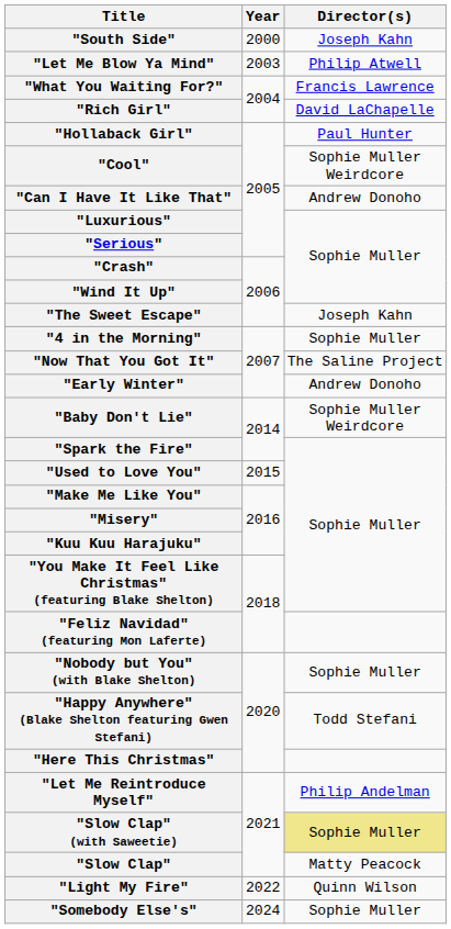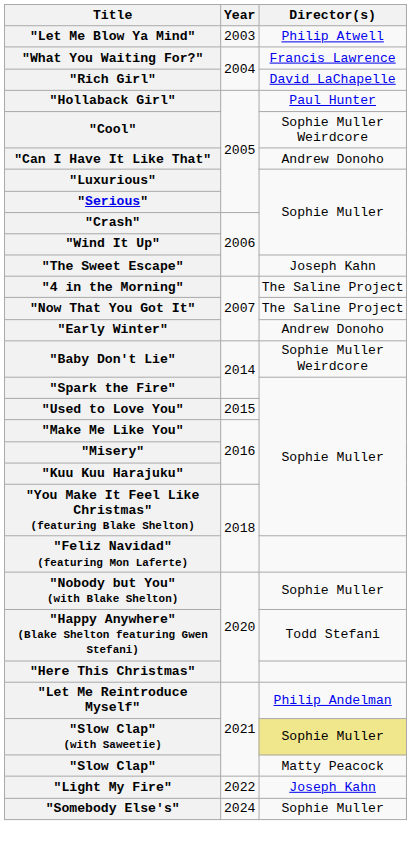 <table class="wikitable plainrowheaders" style="text-align:center;">
 <tr>
 <th scope="col" style="width:16em;">Title</th>
 <th scope="col">Year</th>
 <th scope="col">Director(s)</th>
-</tr>
-<tr>
-<th scope="row">"South Side"<br></th>
-<td>2000</td>
-<td><a href='#'>Joseph Kahn</a></td>
 </tr>
 <tr>
 <th scope="row">"Let Me Blow Ya Mind"<br></th>
 <td>2003</td>
 <td><a href='#'>Philip Atwell</a></td>
 </tr>
 <tr>
 <th scope="row">"What You Waiting For?"</th>
 <td rowspan="2">2004</td>
 <td><a href='#'>Francis Lawrence</a></td>
 </tr>
 <tr>
 <th scope="row">"Rich Girl"<br></th>
 <td><a href='#'>David LaChapelle</a></td>
 </tr>
 <tr>
 <th scope="row">"Hollaback Girl"</th>
 <td rowspan="5">2005</td>
 <td><a href='#'>Paul Hunter</a></td>
 </tr>
 <tr>
 <th scope="row">"Cool"</th>
 <td>Sophie Muller<br>Weirdcore</td>
 </tr>
 <tr>
 <th scope="row">"Can I Have It Like That"<br></th>
 <td rowspan="1">Andrew Donoho</td>
 </tr>
 <tr>
 <th scope="row">"Luxurious"<br></th>
 <td rowspan="4">Sophie Muller</td>
 </tr>
 <tr>
 <th scope="row">"<a href='#'>Serious</a>"</th>
 </tr>
 <tr>
 <th scope="row">"Crash"</th>
 <td rowspan="3">2006</td>
 </tr>
 <tr>
 <th scope="row">"Wind It Up"</th>
 </tr>
 <tr>
 <th scope="row">"The Sweet Escape"<br></th>
 <td>Joseph Kahn</td>
 </tr>
 <tr>
 <th scope="row">"4 in the Morning"</th>
 <td rowspan="3">2007</td>
-<td>Sophie Muller</td>
+<td>The Saline Project</td>
 </tr>
 <tr>
 <th scope="row">"Now That You Got It"<br></th>
 <td>The Saline Project</td>
 </tr>
 <tr>
 <th scope="row">"Early Winter"</th>
 <td rowspan="1">Andrew Donoho</td>
 </tr>
 <tr>
 <th scope="row">"Baby Don't Lie"</th>
 <td rowspan="2">2014</td>
 <td>Sophie Muller<br>Weirdcore</td>
 </tr>
 <tr>
 <th scope="row">"Spark the Fire"</th>
 <td rowspan="6">Sophie Muller</td>
 </tr>
 <tr>
 <th scope="row">"Used to Love You"</th>
 <td>2015</td>
 </tr>
 <tr>
 <th scope="row">"Make Me Like You"</th>
 <td rowspan="3">2016</td>
 </tr>
 <tr>
 <th scope="row">"Misery"</th>
 </tr>
 <tr>
 <th scope="row">"Kuu Kuu Harajuku"</th>
 </tr>
 <tr>
 <th scope="row">"You Make It Feel Like Christmas"<br><small>(featuring Blake Shelton)</small></th>
 <td rowspan="2">2018</td>
 </tr>
 <tr>
 <th scope="row">"Feliz Navidad"<br><small>(featuring Mon Laferte)</small></th>
 <td></td>
 </tr>
 <tr>
 <th scope="row">"Nobody but You"<br><small>(with Blake Shelton)</small></th>
 <td rowspan="3">2020</td>
 <td>Sophie Muller</td>
 </tr>
 <tr>
 <th scope="row">"Happy Anywhere"<br><small>(Blake Shelton featuring Gwen Stefani)</small></th>
 <td>Todd Stefani</td>
 </tr>
 <tr>
 <th scope="row">"Here This Christmas"</th>
 <td></td>
 </tr>
 <tr>
 <th scope="row">"Let Me Reintroduce Myself"</th>
 <td rowspan="3">2021</td>
 <td><a href='#'>Philip Andelman</a></td>
 </tr>
 <tr>
 <th scope="row">"Slow Clap"<br><small>(with Saweetie)</small></th>
 <td style="background: khaki;">Sophie Muller</td>
 </tr>
 <tr>
 <th scope="row">"Slow Clap"</th>
 <td>Matty Peacock</td>
 </tr>
 <tr>
 <th scope="row">"Light My Fire"<br></th>
 <td rowspan="1">2022</td>
-<td>Quinn Wilson</td>
+<td><a href='#'>Joseph Kahn</a></td>
 </tr>
 <tr>
 <th scope="row">"Somebody Else's"</th>
 <td rowspan="1">2024</td>
 <td>Sophie Muller</td>
 </tr>
 </table>
